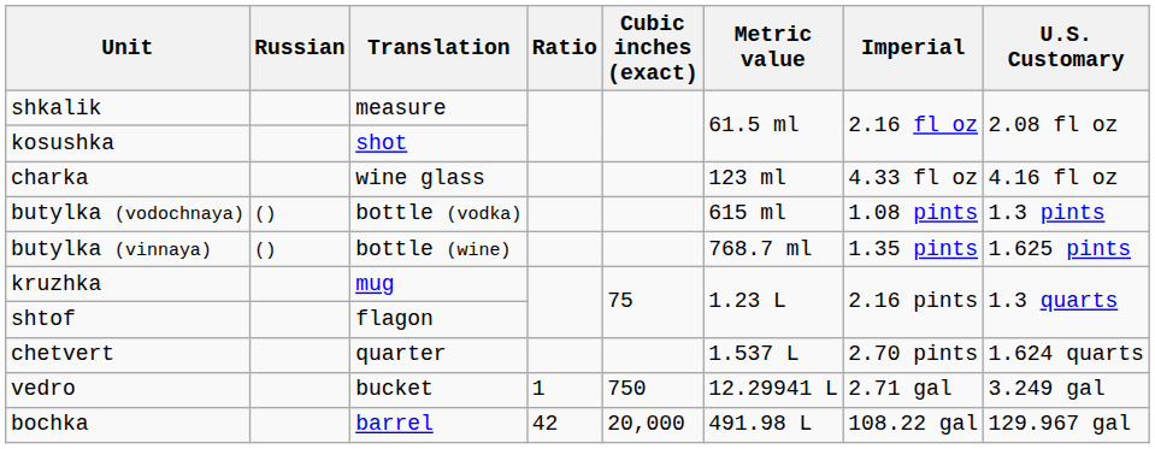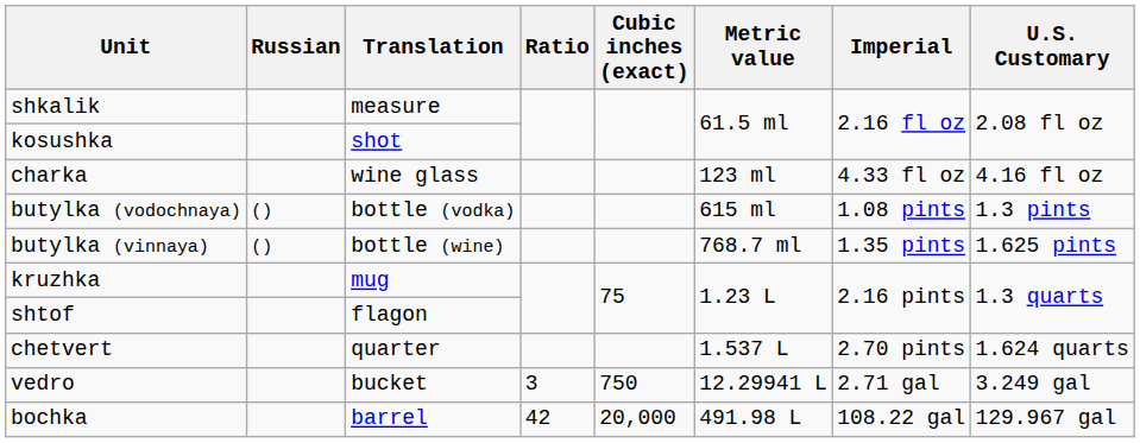 <table class="wikitable">
 <tr>
 <th>Unit</th>
 <th>Russian</th>
 <th>Translation</th>
 <th>Ratio</th>
 <th>Cubic<br>inches<br>(exact)</th>
 <th>Metric<br>value</th>
 <th>Imperial</th>
 <th>U.S.<br>Customary</th>
 </tr>
 <tr>
 <td>shkalik</td>
 <td></td>
 <td>measure</td>
 <td rowspan="2"></td>
 <td rowspan="2"></td>
 <td rowspan="2">61.5 ml</td>
 <td rowspan="2">2.16 <a href='#'>fl oz</a></td>
 <td rowspan="2">2.08 fl oz</td>
 </tr>
 <tr>
 <td>kosushka</td>
 <td></td>
 <td><a href='#'>shot</a></td>
 </tr>
 <tr>
 <td>charka</td>
 <td></td>
 <td>wine glass</td>
 <td></td>
 <td></td>
 <td>123 ml</td>
 <td>4.33 fl oz</td>
 <td>4.16 fl oz</td>
 </tr>
 <tr>
 <td>butylka <small>(vodochnaya)</small></td>
 <td> <small>()</small></td>
 <td>bottle <small>(vodka)</small></td>
 <td></td>
 <td></td>
 <td>615 ml</td>
 <td>1.08 <a href='#'>pints</a></td>
 <td>1.3 <a href='#'>pints</a></td>
 </tr>
 <tr>
 <td>butylka <small>(vinnaya)</small></td>
 <td> <small>()</small></td>
 <td>bottle <small>(wine)</small></td>
 <td></td>
 <td></td>
 <td>768.7 ml</td>
 <td>1.35 <a href='#'>pints</a></td>
 <td>1.625 <a href='#'>pints</a></td>
 </tr>
 <tr>
 <td>kruzhka</td>
 <td></td>
 <td><a href='#'>mug</a></td>
 <td rowspan="2"></td>
 <td rowspan="2">75</td>
 <td rowspan="2">1.23 L</td>
 <td rowspan="2">2.16 pints</td>
 <td rowspan="2">1.3 <a href='#'>quarts</a></td>
 </tr>
 <tr>
 <td>shtof</td>
 <td></td>
 <td>flagon</td>
 </tr>
 <tr>
 <td>chetvert</td>
 <td></td>
 <td>quarter</td>
 <td></td>
 <td></td>
 <td>1.537 L</td>
 <td>2.70 pints</td>
 <td>1.624 quarts</td>
 </tr>
 <tr>
 <td>vedro</td>
 <td></td>
 <td>bucket</td>
-<td>1</td>
+<td>3</td>
 <td>750</td>
 <td>12.29941 L</td>
 <td>2.71 gal</td>
 <td>3.249 gal</td>
 </tr>
 <tr>
 <td>bochka</td>
 <td></td>
 <td><a href='#'>barrel</a></td>
 <td>42</td>
 <td>20,000</td>
 <td>491.98 L</td>
 <td>108.22 gal</td>
 <td>129.967 gal</td>
 </tr>
 </table>
